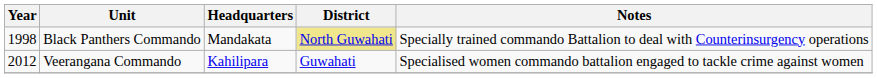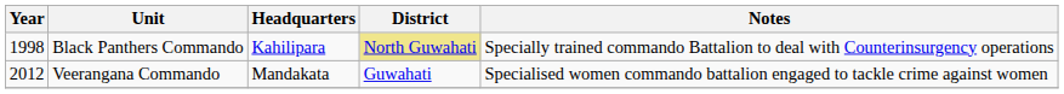 <table class="wikitable sortable">
 <tr>
 <th>Year</th>
 <th>Unit</th>
 <th>Headquarters</th>
 <th>District</th>
 <th>Notes</th>
 </tr>
 <tr>
 <td>1998</td>
 <td>Black Panthers Commando</td>
-<td>Mandakata</td>
+<td><a href='#'>Kahilipara</a></td>
 <td style="background: khaki;"><a href='#'>North Guwahati</a></td>
 <td>Specially trained commando Battalion to deal with <a href='#'>Counterinsurgency</a> operations</td>
 </tr>
 <tr>
 <td>2012</td>
 <td>Veerangana Commando</td>
-<td><a href='#'>Kahilipara</a></td>
+<td>Mandakata</td>
 <td><a href='#'>Guwahati</a></td>
 <td>Specialised women commando battalion engaged to tackle crime against women</td>
 </tr>
 <tr>
 </tr>
 </table>
